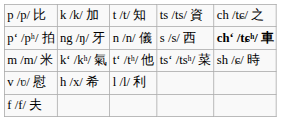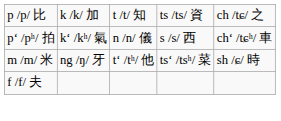 <table class="wikitable">
 <tr>
 <td>p /p/ 比</td>
 <td>k /k/ 加</td>
 <td>t /t/ 知</td>
 <td>ts /ts/ 資</td>
 <td>ch /tɕ/ 之</td>
 </tr>
 <tr>
 <td>pʻ /pʰ/ 拍</td>
-<td>ng /ŋ/ 牙</td>
+<td>kʻ /kʰ/ 氣</td>
 <td>n /n/ 儀</td>
 <td>s /s/ 西</td>
-<td><strong>chʻ /tɕʰ/ 車</strong></td>
+<td>chʻ /tɕʰ/ 車</td>
 </tr>
 <tr>
 <td>m /m/ 米</td>
-<td>kʻ /kʰ/ 氣</td>
+<td>ng /ŋ/ 牙</td>
 <td>tʻ /tʰ/ 他</td>
 <td>tsʻ /tsʰ/ 菜</td>
 <td>sh /ɕ/ 時</td>
-</tr>
-<tr>
-<td>v /ʋ/ 慰</td>
-<td>h /x/ 希</td>
-<td>l /l/ 利</td>
-<td></td>
-<td></td>
 </tr>
 <tr>
 <td>f /f/ 夫</td>
 <td></td>
 <td></td>
 <td></td>
 <td></td>
 </tr>
 </table>
